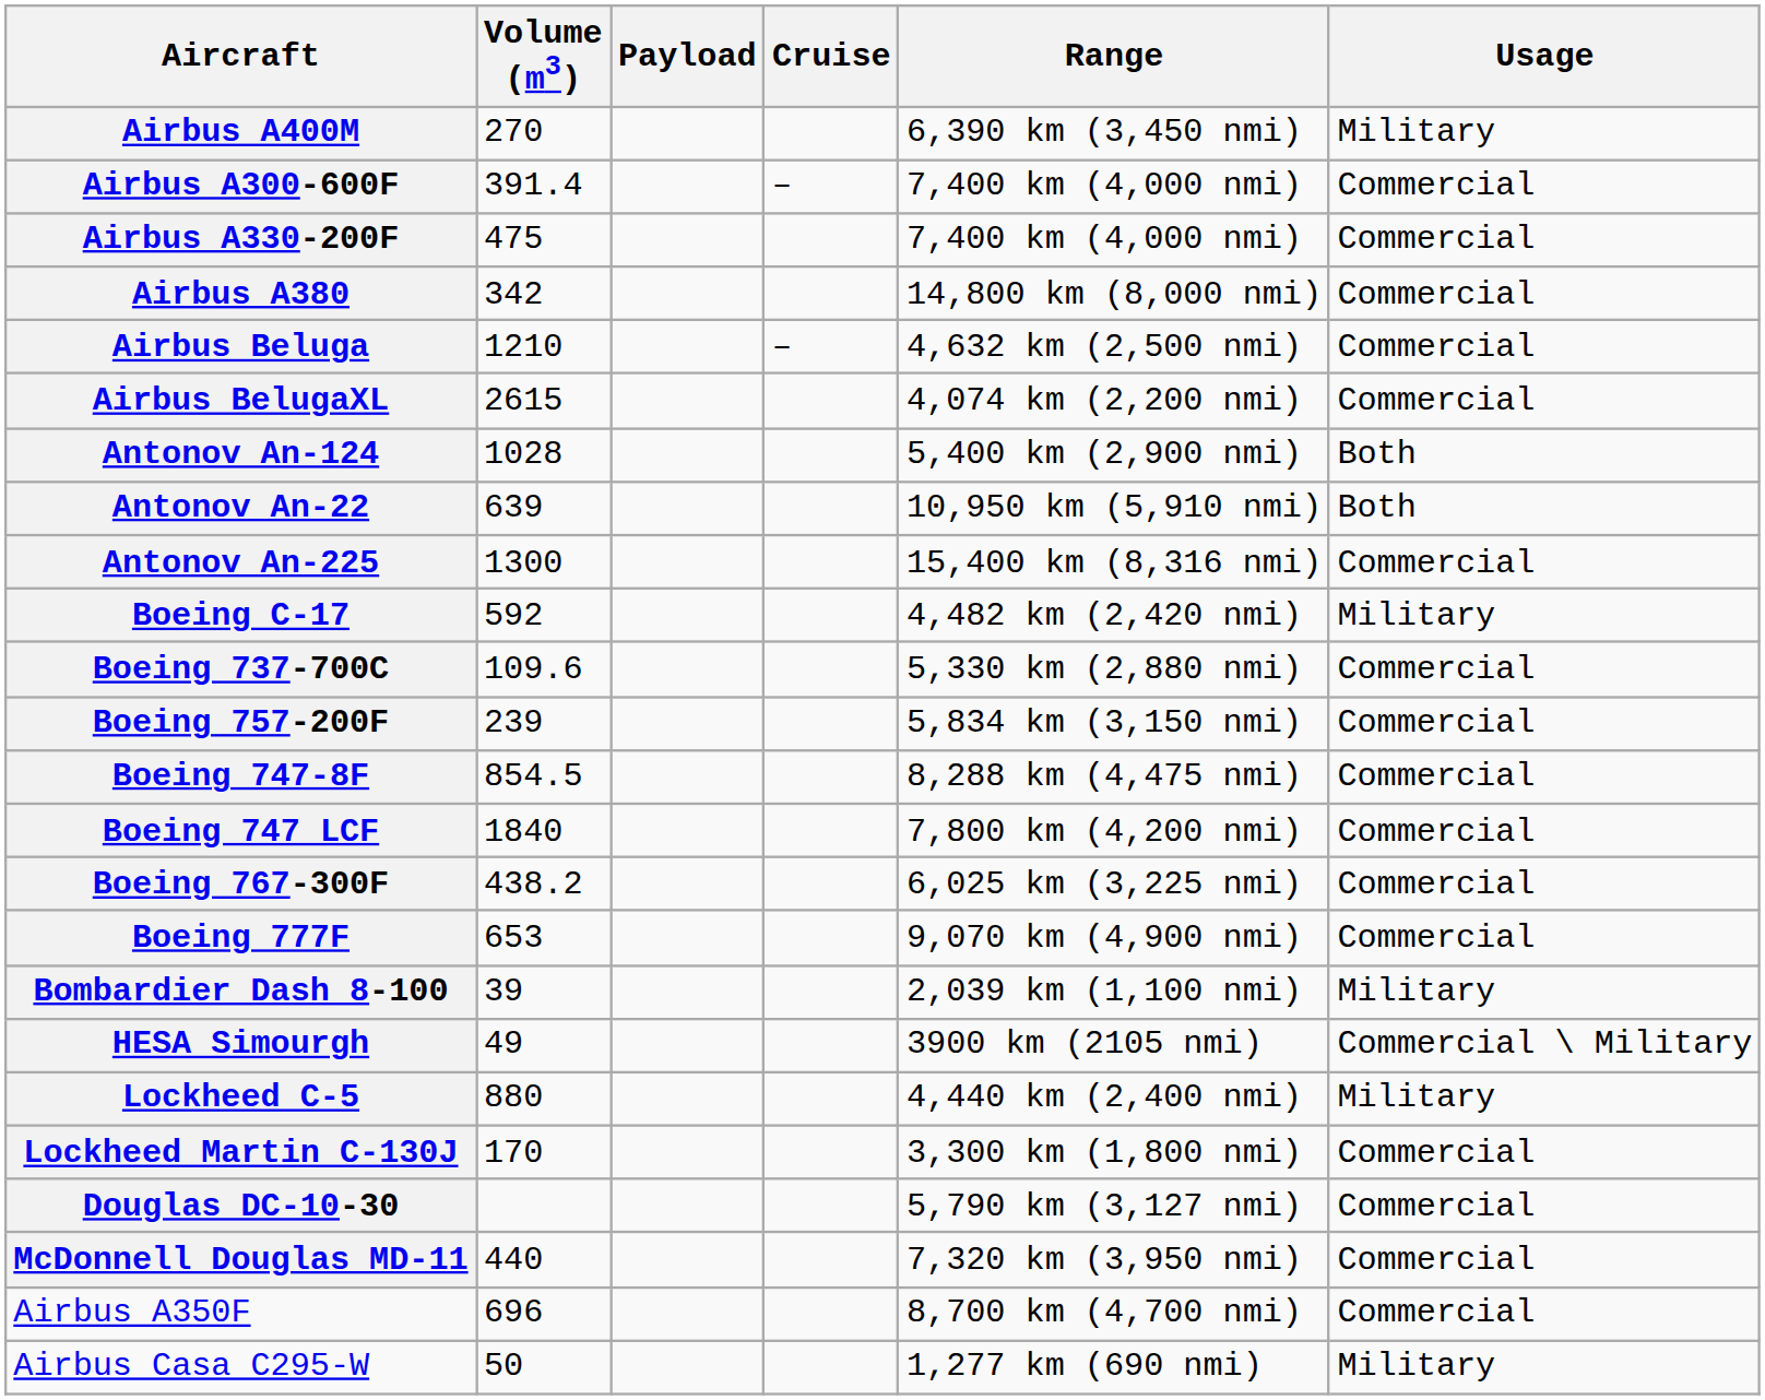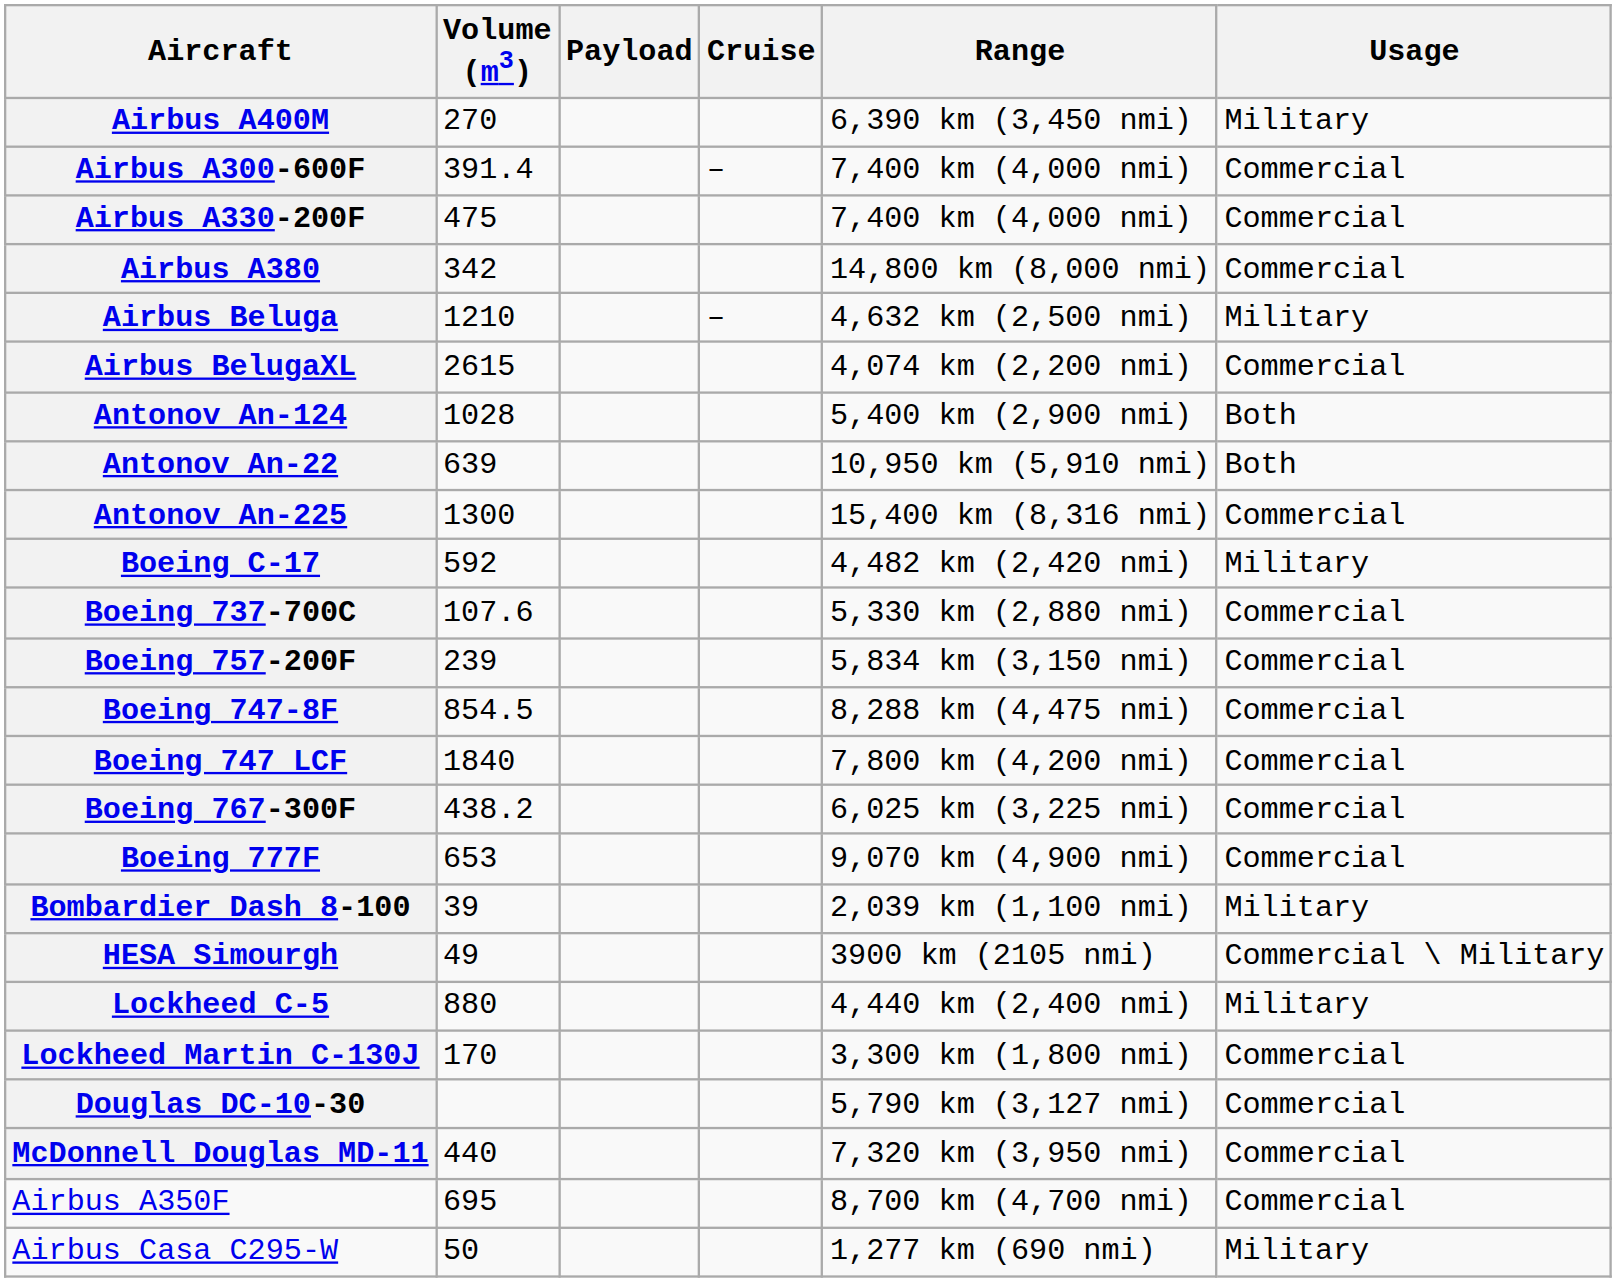 <table class="wikitable sortable plainrowheaders">
 <tr>
 <th scope="col">Aircraft</th>
 <th scope="col" data-sort-type="number">Volume<br>(<a href='#'>m<sup>3</sup></a>)</th>
 <th scope="col" data-sort-type="number">Payload</th>
 <th scope="col" data-sort-type="number">Cruise</th>
 <th scope="col" data-sort-type="number">Range</th>
 <th scope="col">Usage</th>
 </tr>
 <tr>
 <th scope="row"><a href='#'>Airbus A400M</a></th>
 <td>270</td>
 <td></td>
 <td></td>
 <td>6,390 km (3,450 nmi)</td>
 <td>Military</td>
 </tr>
 <tr>
 <th scope="row"><a href='#'>Airbus A300</a>-600F</th>
 <td>391.4</td>
 <td></td>
 <td>–</td>
 <td>7,400 km (4,000 nmi)</td>
 <td>Commercial</td>
 </tr>
 <tr>
 <th scope="row"><a href='#'>Airbus A330</a>-200F</th>
 <td>475</td>
 <td></td>
 <td></td>
 <td>7,400 km (4,000 nmi)</td>
 <td>Commercial</td>
 </tr>
 <tr>
 <th scope="row"><a href='#'>Airbus A380</a></th>
 <td>342</td>
 <td></td>
 <td></td>
 <td>14,800 km (8,000 nmi)</td>
 <td>Commercial</td>
 </tr>
 <tr>
 <th scope="row"><a href='#'>Airbus Beluga</a></th>
 <td>1210</td>
 <td></td>
 <td>–</td>
 <td>4,632 km (2,500 nmi)</td>
-<td>Commercial</td>
+<td>Military</td>
 </tr>
 <tr>
 <th scope="row"><a href='#'>Airbus BelugaXL</a></th>
 <td>2615</td>
 <td></td>
 <td></td>
 <td>4,074 km (2,200 nmi)</td>
 <td>Commercial</td>
 </tr>
 <tr>
 <th scope="row"><a href='#'>Antonov An-124</a></th>
 <td>1028</td>
 <td></td>
 <td></td>
 <td>5,400 km (2,900 nmi)</td>
 <td>Both</td>
 </tr>
 <tr>
 <th scope="row"><a href='#'>Antonov An-22</a></th>
 <td>639</td>
 <td></td>
 <td></td>
 <td>10,950 km (5,910 nmi)</td>
 <td>Both</td>
 </tr>
 <tr>
 <th scope="row"><a href='#'>Antonov An-225</a></th>
 <td>1300</td>
 <td></td>
 <td></td>
 <td>15,400 km (8,316 nmi)</td>
 <td>Commercial</td>
 </tr>
 <tr>
 <th scope="row"><a href='#'>Boeing C-17</a></th>
 <td>592</td>
 <td></td>
 <td></td>
 <td>4,482 km (2,420 nmi)</td>
 <td>Military</td>
 </tr>
 <tr>
 <th scope="row"><a href='#'>Boeing 737</a>-700C</th>
-<td>109.6</td>
+<td>107.6</td>
 <td></td>
 <td></td>
 <td>5,330 km (2,880 nmi)</td>
 <td>Commercial</td>
 </tr>
 <tr>
 <th scope="row"><a href='#'>Boeing 757</a>-200F</th>
 <td>239</td>
 <td></td>
 <td></td>
 <td>5,834 km (3,150 nmi)</td>
 <td>Commercial</td>
 </tr>
 <tr>
 <th scope="row"><a href='#'>Boeing 747-8F</a></th>
 <td>854.5</td>
 <td></td>
 <td></td>
 <td>8,288 km (4,475 nmi)</td>
 <td>Commercial</td>
 </tr>
 <tr>
 <th scope="row"><a href='#'>Boeing 747 LCF</a></th>
 <td>1840</td>
 <td></td>
 <td></td>
 <td>7,800 km (4,200 nmi)</td>
 <td>Commercial</td>
 </tr>
 <tr>
 <th scope="row"><a href='#'>Boeing 767</a>-300F</th>
 <td>438.2</td>
 <td></td>
 <td></td>
 <td>6,025 km (3,225 nmi)</td>
 <td>Commercial</td>
 </tr>
 <tr>
 <th scope="row"><a href='#'>Boeing 777F</a></th>
 <td>653</td>
 <td></td>
 <td></td>
 <td>9,070 km (4,900 nmi)</td>
 <td>Commercial</td>
 </tr>
 <tr>
 <th scope="row"><a href='#'>Bombardier Dash 8</a>-100</th>
 <td>39</td>
 <td></td>
 <td></td>
 <td>2,039 km (1,100 nmi)</td>
 <td>Military</td>
 </tr>
 <tr>
 <th scope="row"><a href='#'>HESA Simourgh</a></th>
 <td>49</td>
 <td></td>
 <td></td>
 <td>3900 km (2105 nmi)</td>
 <td>Commercial \ Military</td>
 </tr>
 <tr>
 <th scope="row"><a href='#'>Lockheed C-5</a></th>
 <td>880</td>
 <td></td>
 <td></td>
 <td>4,440 km (2,400 nmi)</td>
 <td>Military</td>
 </tr>
 <tr>
 <th scope="row"><a href='#'>Lockheed Martin C-130J</a></th>
 <td>170</td>
 <td></td>
 <td></td>
 <td>3,300 km (1,800 nmi)</td>
 <td>Commercial</td>
 </tr>
 <tr>
 <th scope="row"><a href='#'>Douglas DC-10</a>-30</th>
 <td></td>
 <td></td>
 <td></td>
 <td>5,790 km (3,127 nmi)</td>
 <td>Commercial</td>
 </tr>
 <tr>
 <th scope="row"><a href='#'>McDonnell Douglas MD-11</a></th>
 <td>440</td>
 <td></td>
 <td></td>
 <td>7,320 km (3,950 nmi)</td>
 <td>Commercial</td>
 </tr>
 <tr>
 <td><a href='#'>Airbus A350F</a></td>
-<td>696</td>
+<td>695</td>
 <td></td>
 <td></td>
 <td>8,700 km (4,700 nmi)</td>
 <td>Commercial</td>
 </tr>
 <tr>
 <td><a href='#'>Airbus Casa C295-W</a></td>
 <td>50</td>
 <td></td>
 <td></td>
 <td>1,277 km (690 nmi)</td>
 <td>Military</td>
 </tr>
 </table>
